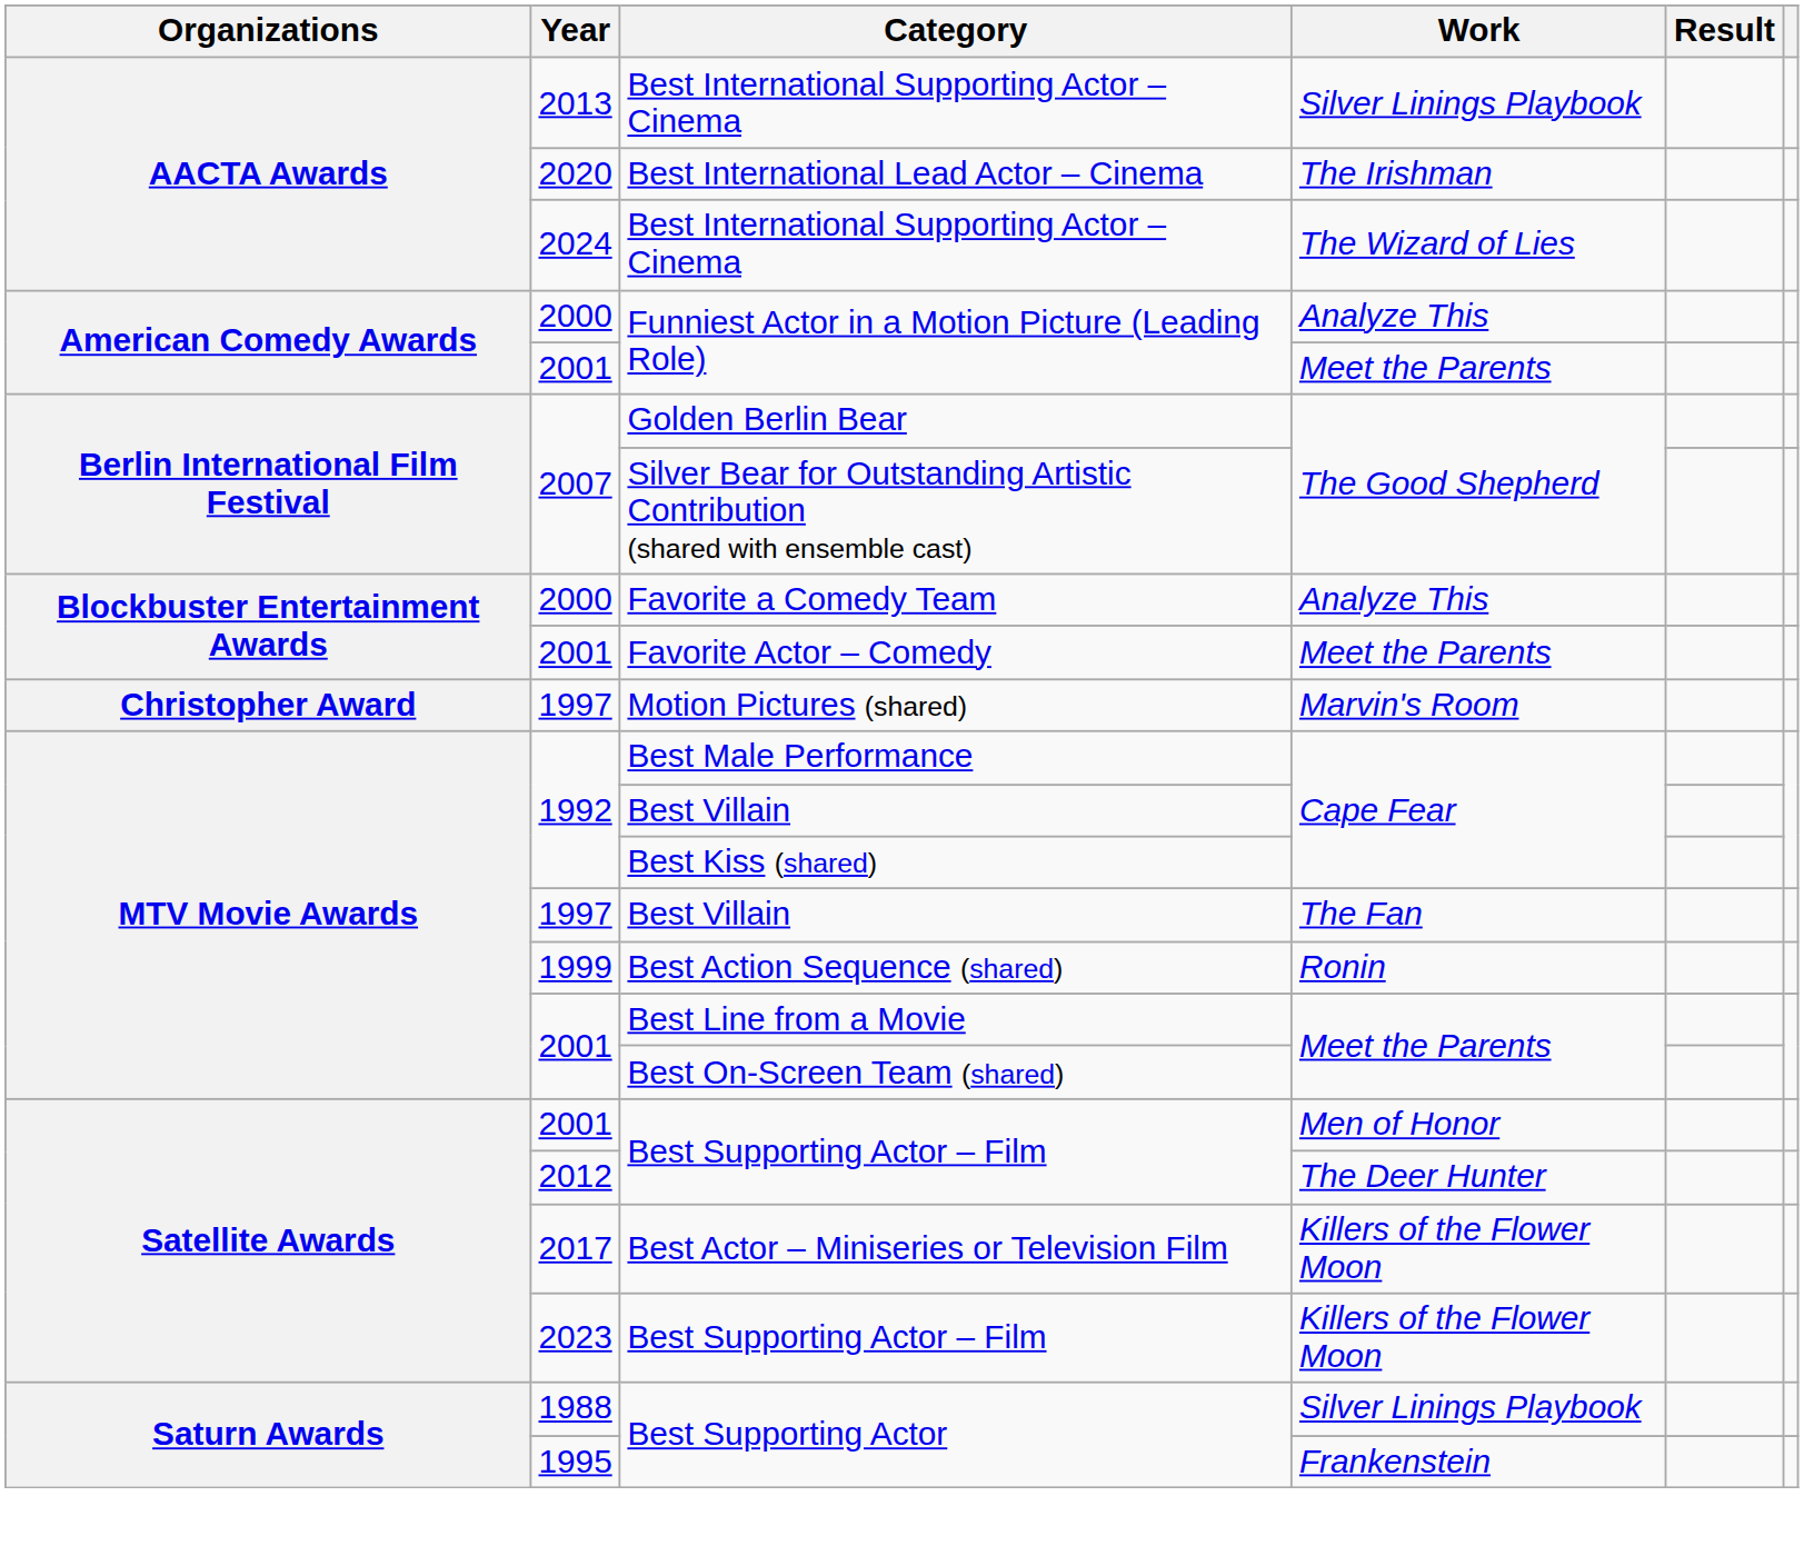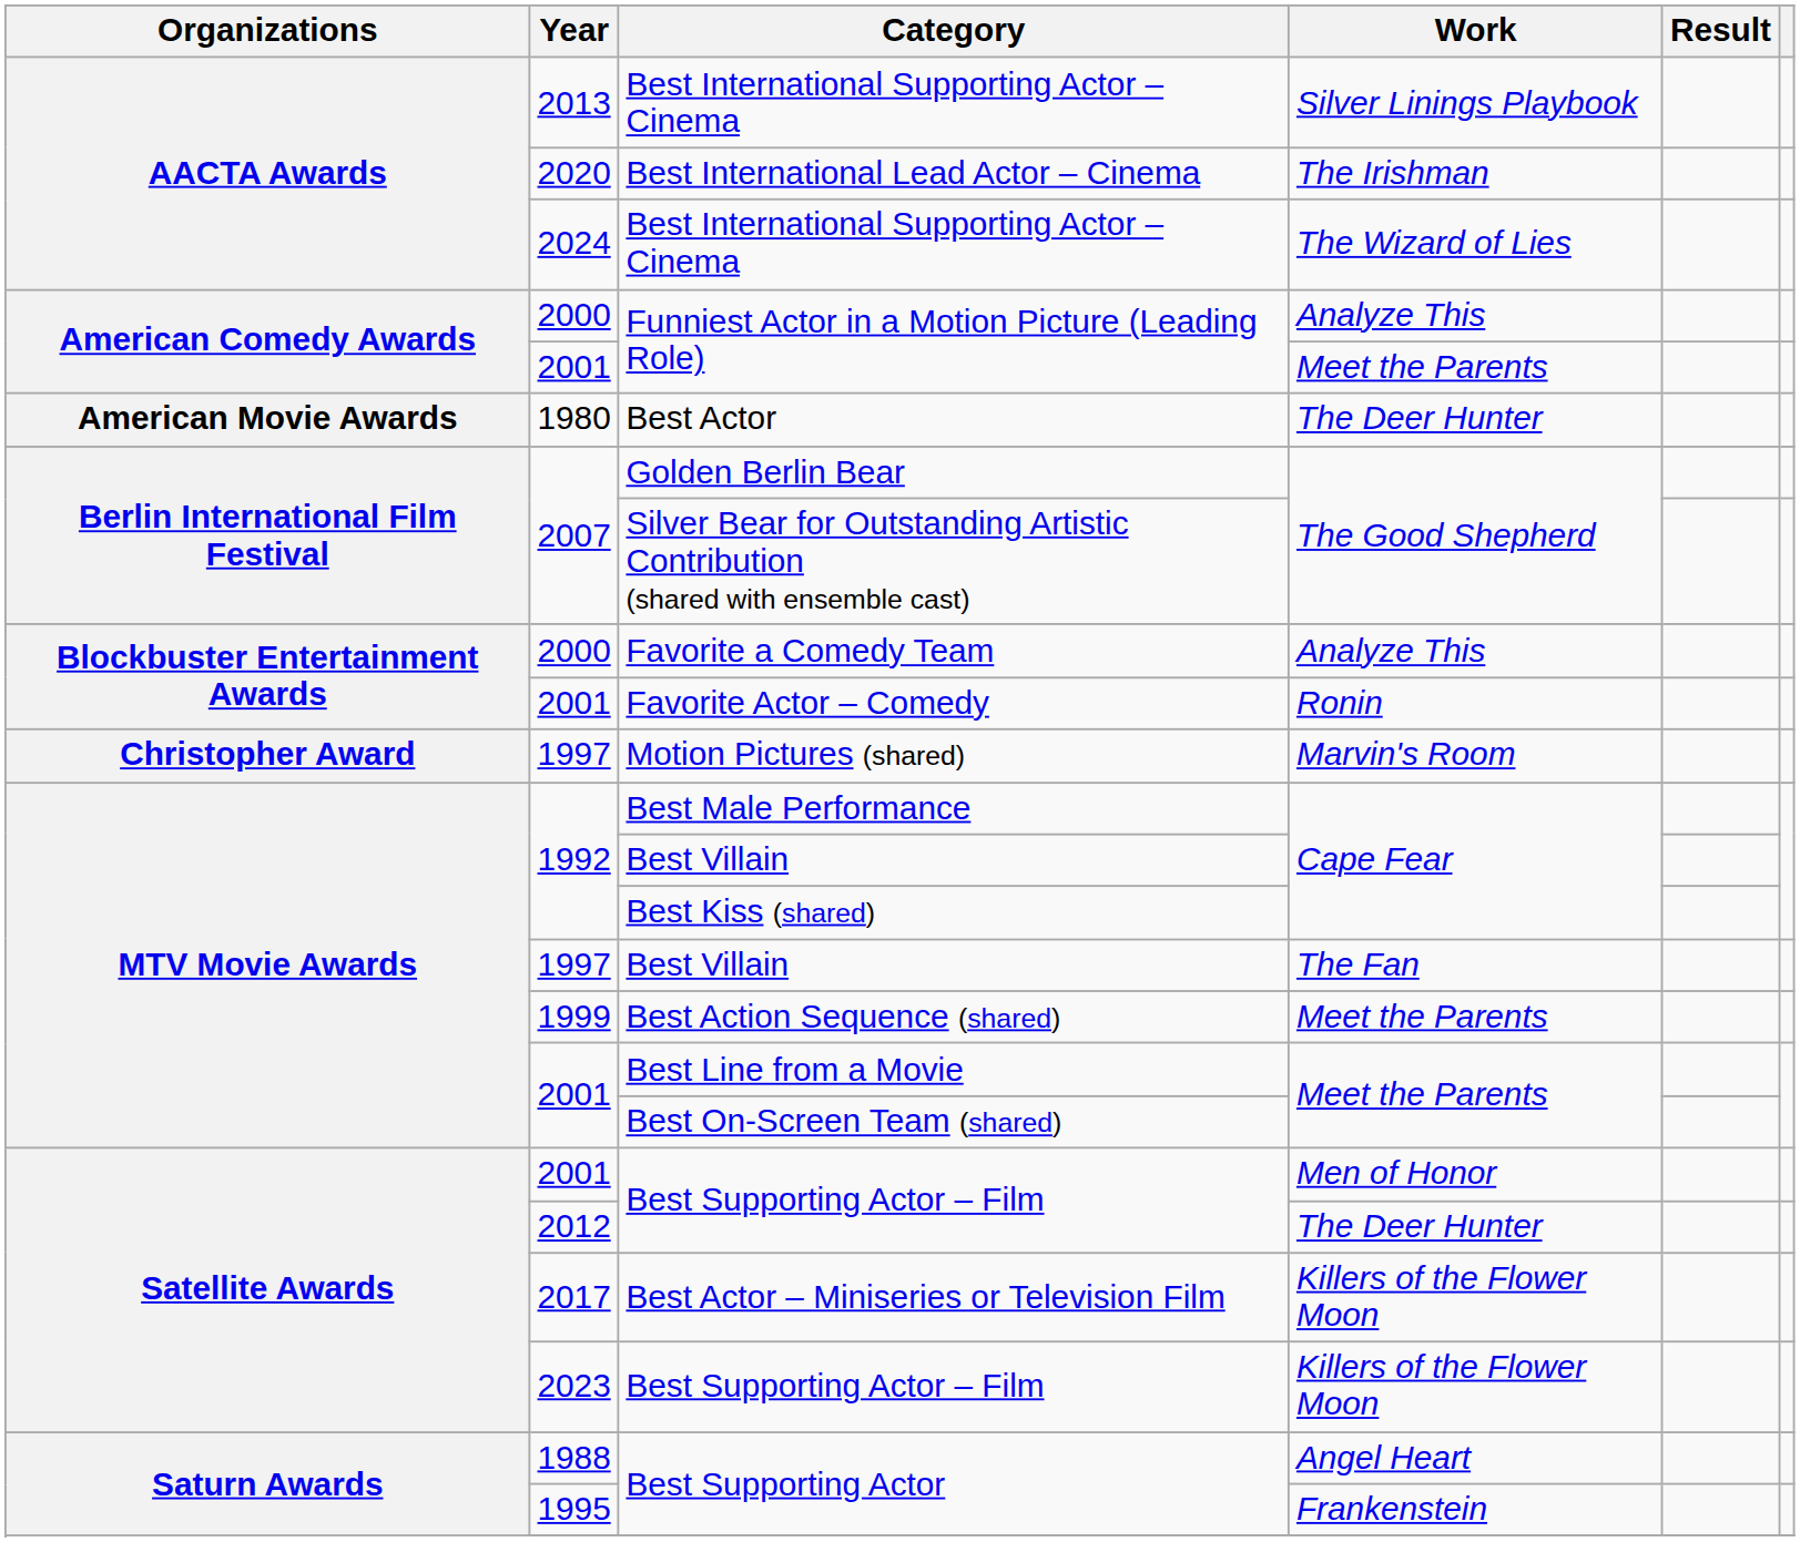 <table class= "wikitable plainrowheaders sortable">
 <tr>
 <th>Organizations</th>
 <th scope="col">Year</th>
 <th scope="col">Category</th>
 <th scope="col">Work</th>
 <th scope="col">Result</th>
 <th scope="col" class="unsortable"></th>
 </tr>
 <tr>
 <th rowspan="3" scope="row"><a href='#'>AACTA Awards</a></th>
 <td style="text-align:center;"><a href='#'>2013</a></td>
 <td><a href='#'>Best International Supporting Actor – Cinema</a></td>
 <td><em><a href='#'>Silver Linings Playbook</a></em></td>
 <td></td>
 <td></td>
 </tr>
 <tr>
 <td style="text-align:center;"><a href='#'>2020</a></td>
 <td><a href='#'>Best International Lead Actor – Cinema</a></td>
 <td><em><a href='#'>The Irishman</a></em></td>
 <td></td>
 <td></td>
 </tr>
 <tr>
 <td style="text-align:center;"><a href='#'>2024</a></td>
 <td><a href='#'>Best International Supporting Actor – Cinema</a></td>
 <td><em><a href='#'>The Wizard of Lies</a></em></td>
 <td></td>
 <td></td>
 </tr>
 <tr>
 <th rowspan="2" scope="row"><a href='#'>American Comedy Awards</a></th>
 <td style="text-align:center;"><a href='#'>2000</a></td>
 <td rowspan="2"><a href='#'>Funniest Actor in a Motion Picture (Leading Role)</a></td>
 <td><em><a href='#'>Analyze This</a></em></td>
 <td></td>
 <td></td>
 </tr>
 <tr>
 <td style="text-align:center;"><a href='#'>2001</a></td>
 <td><em><a href='#'>Meet the Parents</a></em></td>
 <td></td>
 <td></td>
 </tr>
 <tr>
+<th rowspan="1" scope="row">American Movie Awards</th>
+<td style="text-align:center;">1980</td>
+<td>Best Actor</td>
+<td><em><a href='#'>The Deer Hunter</a></em></td>
+<td></td>
+<td></td>
+</tr>
+<tr>
 <th rowspan="2" scope="row"><a href='#'>Berlin International Film Festival</a></th>
 <td style="text-align:center;", rowspan="2"><a href='#'>2007</a></td>
 <td><a href='#'>Golden Berlin Bear</a></td>
 <td rowspan="2"><em><a href='#'>The Good Shepherd</a></em></td>
 <td></td>
 <td></td>
 </tr>
 <tr>
 <td><a href='#'>Silver Bear for Outstanding Artistic Contribution</a> <br> <small>(shared with ensemble cast)</small></td>
 <td></td>
 <td></td>
 </tr>
 <tr>
 <th rowspan="2" scope="row"><a href='#'>Blockbuster Entertainment Awards</a></th>
 <td style="text-align:center;"><a href='#'>2000</a></td>
 <td><a href='#'>Favorite a Comedy Team</a></td>
 <td><em><a href='#'>Analyze This</a></em></td>
 <td></td>
 <td></td>
 </tr>
 <tr>
 <td style="text-align:center;"><a href='#'>2001</a></td>
 <td><a href='#'>Favorite Actor – Comedy</a></td>
-<td><em><a href='#'>Meet the Parents</a></em></td>
+<td><em><a href='#'>Ronin</a></em></td>
 <td></td>
 <td></td>
 </tr>
 <tr>
 <th rowspan="1" scope="row"><a href='#'>Christopher Award</a></th>
 <td style="text-align:center;"><a href='#'>1997</a></td>
 <td><a href='#'>Motion Pictures</a> <small>(shared)</small></td>
 <td><em><a href='#'>Marvin's Room</a></em></td>
 <td></td>
 <td></td>
 </tr>
 <tr>
 <th rowspan="7" scope="row"><a href='#'>MTV Movie Awards</a></th>
 <td style="text-align:center;", rowspan="3"><a href='#'>1992</a></td>
 <td><a href='#'>Best Male Performance</a></td>
 <td rowspan="3"><em><a href='#'>Cape Fear</a></em></td>
 <td></td>
 <td rowspan=3></td>
 </tr>
 <tr>
 <td><a href='#'>Best Villain</a></td>
 <td></td>
 </tr>
 <tr>
 <td><a href='#'>Best Kiss</a> <small>(<a href='#'>shared</a>)</small></td>
 <td></td>
 </tr>
 <tr>
 <td style="text-align:center;"><a href='#'>1997</a></td>
 <td><a href='#'>Best Villain</a></td>
 <td><em><a href='#'>The Fan</a></em></td>
 <td></td>
 <td></td>
 </tr>
 <tr>
 <td style="text-align:center;"><a href='#'>1999</a></td>
 <td><a href='#'>Best Action Sequence</a> <small>(<a href='#'>shared</a>)</small></td>
-<td><em><a href='#'>Ronin</a></em></td>
+<td><em><a href='#'>Meet the Parents</a></em></td>
 <td></td>
 <td></td>
 </tr>
 <tr>
 <td style="text-align:center;", rowspan="2"><a href='#'>2001</a></td>
 <td><a href='#'>Best Line from a Movie</a></td>
 <td rowspan="2"><em><a href='#'>Meet the Parents</a></em></td>
 <td></td>
 <td rowspan=2></td>
 </tr>
 <tr>
 <td><a href='#'>Best On-Screen Team</a> <small>(<a href='#'>shared</a>)</small></td>
 <td></td>
 </tr>
 <tr>
 <th rowspan="4" scope="row"><a href='#'>Satellite Awards</a></th>
 <td style="text-align:center;"><a href='#'>2001</a></td>
 <td rowspan="2"><a href='#'>Best Supporting Actor – Film</a></td>
 <td><em><a href='#'>Men of Honor</a></em></td>
 <td></td>
 <td></td>
 </tr>
 <tr>
 <td style="text-align:center;"><a href='#'>2012</a></td>
 <td><em><a href='#'>The Deer Hunter</a></em></td>
 <td></td>
 <td></td>
 </tr>
 <tr>
 <td style="text-align:center;"><a href='#'>2017</a></td>
 <td><a href='#'>Best Actor – Miniseries or Television Film</a></td>
 <td><em><a href='#'>Killers of the Flower Moon</a></em></td>
 <td></td>
 <td></td>
 </tr>
 <tr>
 <td style="text-align:center;"><a href='#'>2023</a></td>
 <td><a href='#'>Best Supporting Actor – Film</a></td>
 <td><em><a href='#'>Killers of the Flower Moon</a></em></td>
 <td></td>
 <td></td>
 </tr>
 <tr>
 <th rowspan="3" scope="row"><a href='#'>Saturn Awards</a></th>
 <td style="text-align:center;"><a href='#'>1988</a></td>
 <td rowspan="2"><a href='#'>Best Supporting Actor</a></td>
-<td><em><a href='#'>Silver Linings Playbook</a></em></td>
+<td><em><a href='#'>Angel Heart</a></em></td>
 <td></td>
 <td></td>
 </tr>
 <tr>
 <td style="text-align:center;"><a href='#'>1995</a></td>
 <td><em><a href='#'>Frankenstein</a></em></td>
 <td></td>
 <td></td>
 </tr>
 <tr>
 </tr>
 </table>
